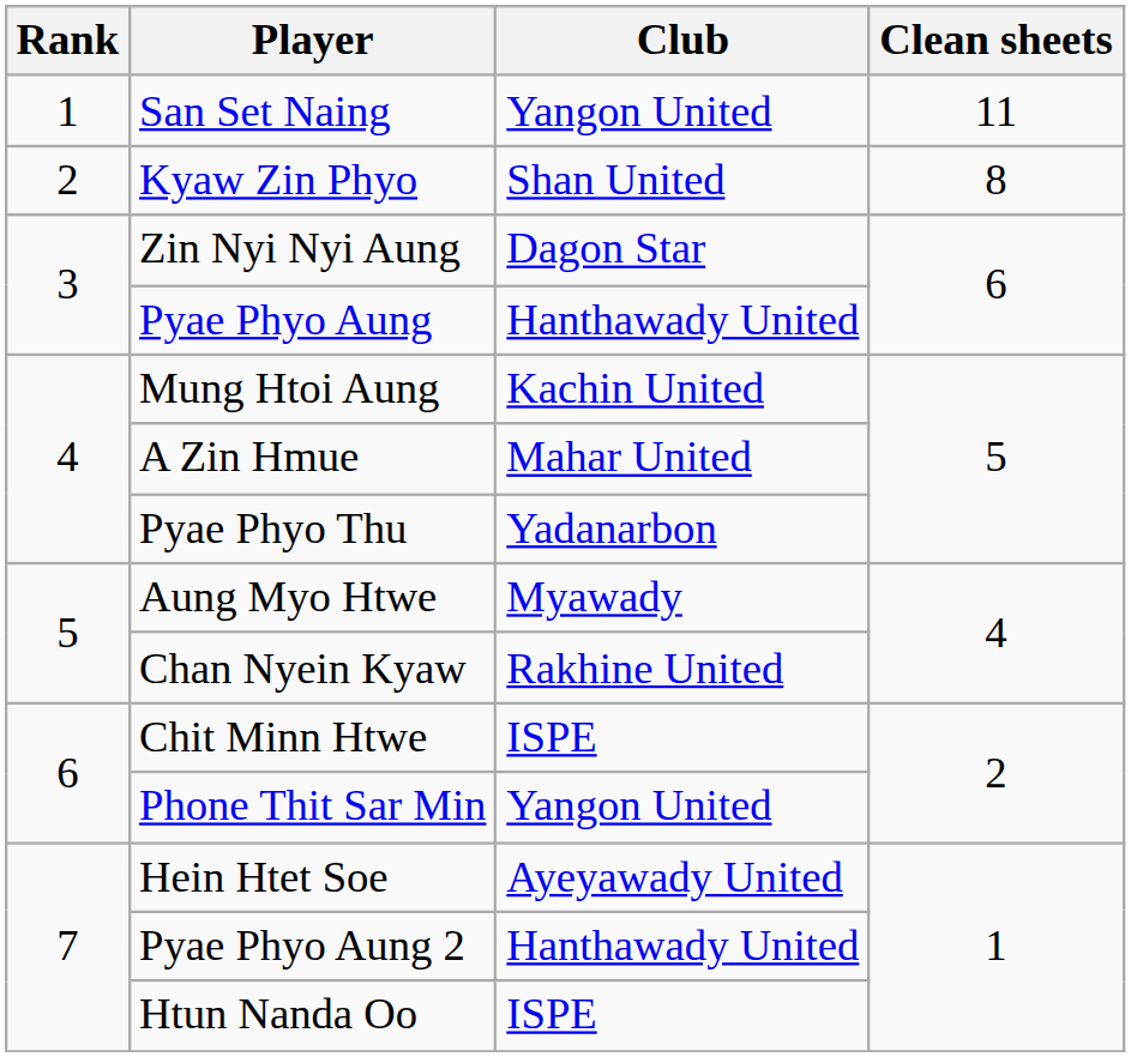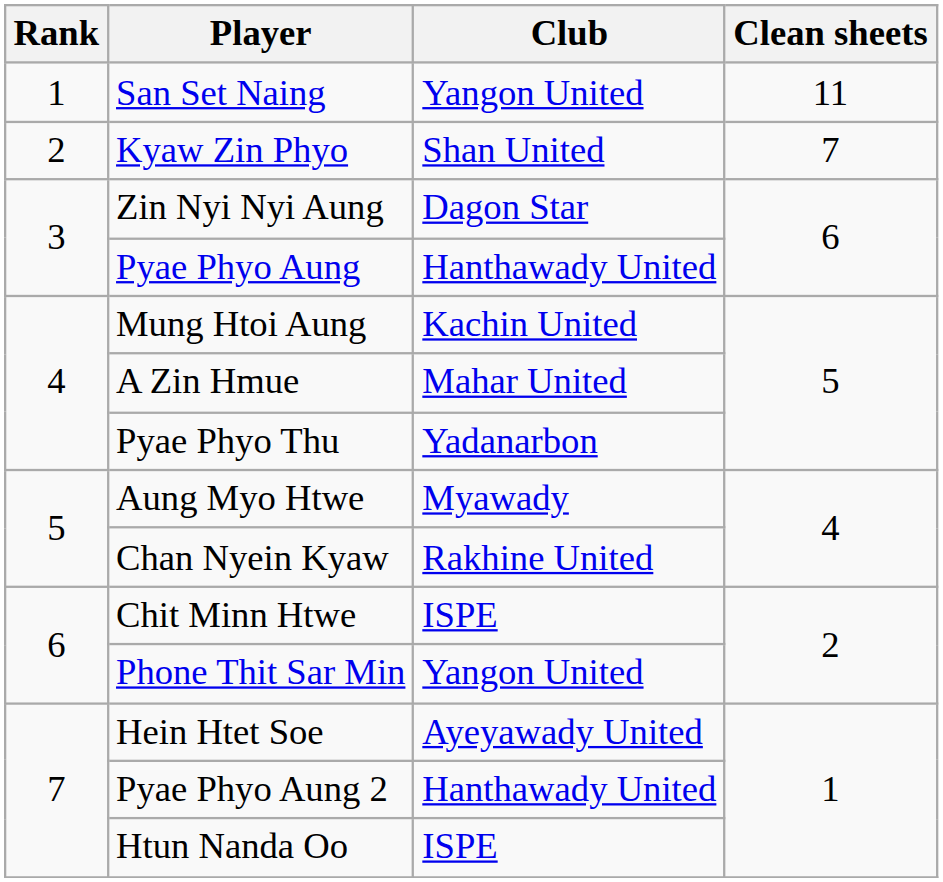 <table class="wikitable" style="text-align:center">
 <tr>
 <th>Rank</th>
 <th>Player</th>
 <th>Club</th>
 <th>Clean sheets</th>
 </tr>
 <tr>
 <td>1</td>
 <td align="left"><a href='#'>San Set Naing</a></td>
 <td align="left"><a href='#'>Yangon United</a></td>
 <td>11</td>
 </tr>
 <tr>
 <td>2</td>
 <td align="left"> <a href='#'>Kyaw Zin Phyo</a></td>
 <td align="left"><a href='#'>Shan United</a></td>
-<td>8</td>
+<td>7</td>
 </tr>
 <tr>
 <td rowspan="2">3</td>
 <td align="left"> Zin Nyi Nyi Aung</td>
 <td align="left"><a href='#'>Dagon Star</a></td>
 <td rowspan="2">6</td>
 </tr>
 <tr>
 <td align="left"> <a href='#'>Pyae Phyo Aung</a></td>
 <td align="left"><a href='#'>Hanthawady United</a></td>
 </tr>
 <tr>
 <td rowspan="3">4</td>
 <td align="left"> Mung Htoi Aung</td>
 <td align="left"><a href='#'>Kachin United</a></td>
 <td rowspan="3">5</td>
 </tr>
 <tr>
 <td align="left"> A Zin Hmue</td>
 <td align="left"><a href='#'>Mahar United</a></td>
 </tr>
 <tr>
 <td align="left"> Pyae Phyo Thu</td>
 <td align="left"><a href='#'>Yadanarbon</a></td>
 </tr>
 <tr>
 <td rowspan="2">5</td>
 <td align="left"> Aung Myo Htwe</td>
 <td align="left"><a href='#'>Myawady</a></td>
 <td rowspan="2">4</td>
 </tr>
 <tr>
 <td align="left"> Chan Nyein Kyaw</td>
 <td align="left"><a href='#'>Rakhine United</a></td>
 </tr>
 <tr>
 <td rowspan="2">6</td>
 <td align="left"> Chit Minn Htwe</td>
 <td align="left"><a href='#'>ISPE</a></td>
 <td rowspan="2">2</td>
 </tr>
 <tr>
 <td align="left"> <a href='#'>Phone Thit Sar Min</a></td>
 <td align="left"><a href='#'>Yangon United</a></td>
 </tr>
 <tr>
 <td rowspan="3">7</td>
 <td align="left"> Hein Htet Soe</td>
 <td align="left"><a href='#'>Ayeyawady United</a></td>
 <td rowspan="3">1</td>
 </tr>
 <tr>
 <td align="left"> Pyae Phyo Aung 2</td>
 <td align="left"><a href='#'>Hanthawady United</a></td>
 </tr>
 <tr>
 <td align="left"> Htun Nanda Oo</td>
 <td align="left"><a href='#'>ISPE</a></td>
 </tr>
 <tr>
 </tr>
 </table>
